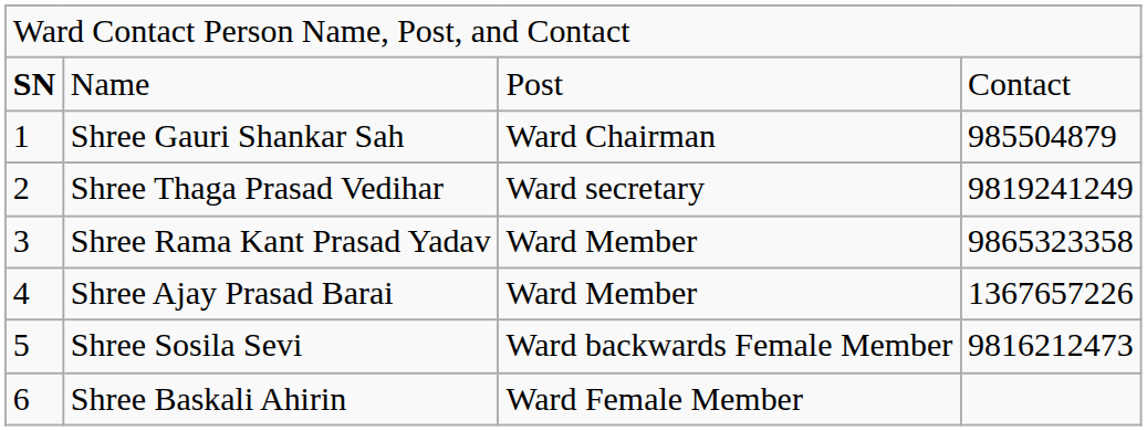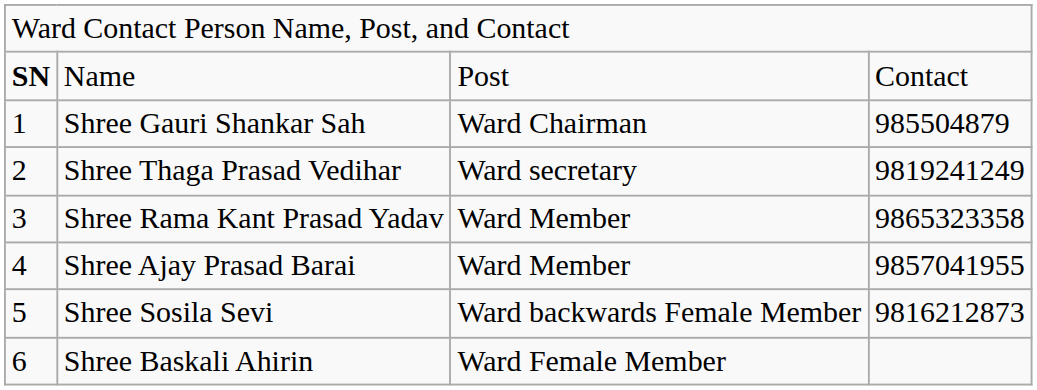 <table class="wikitable">
 <tr>
 <td colspan="4">Ward Contact Person Name, Post, and Contact</td>
 </tr>
 <tr>
 <td><strong>SN</strong></td>
 <td>Name</td>
 <td>Post</td>
 <td>Contact</td>
 </tr>
 <tr>
 <td>1</td>
 <td>Shree Gauri Shankar  Sah</td>
 <td>Ward Chairman</td>
 <td>985504879</td>
 </tr>
 <tr>
 <td>2</td>
 <td>Shree Thaga Prasad  Vedihar</td>
 <td>Ward secretary</td>
 <td>9819241249</td>
 </tr>
 <tr>
 <td>3</td>
 <td>Shree Rama  Kant Prasad Yadav</td>
 <td>Ward Member</td>
 <td>9865323358</td>
 </tr>
 <tr>
 <td>4</td>
 <td>Shree Ajay  Prasad Barai</td>
 <td>Ward Member</td>
-<td>1367657226</td>
+<td>9857041955</td>
 </tr>
 <tr>
 <td>5</td>
 <td>Shree Sosila  Sevi</td>
 <td>Ward backwards Female Member</td>
-<td>9816212473</td>
+<td>9816212873</td>
 </tr>
 <tr>
 <td>6</td>
 <td>Shree Baskali  Ahirin</td>
 <td>Ward Female Member</td>
 <td></td>
 </tr>
 </table>
